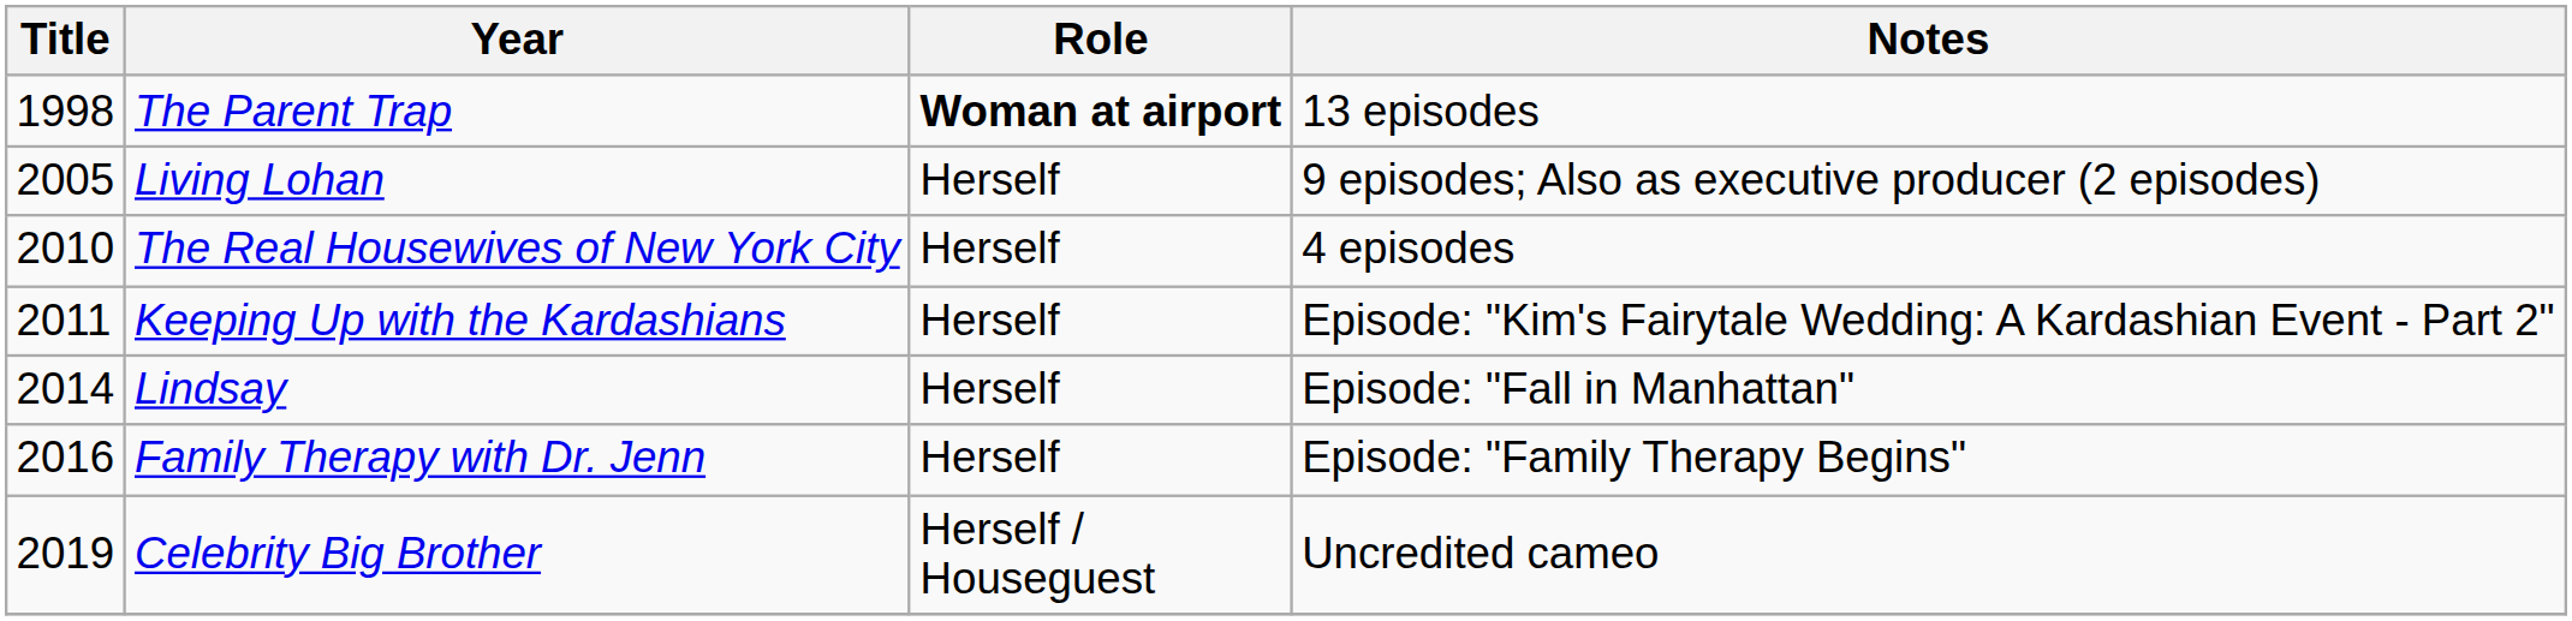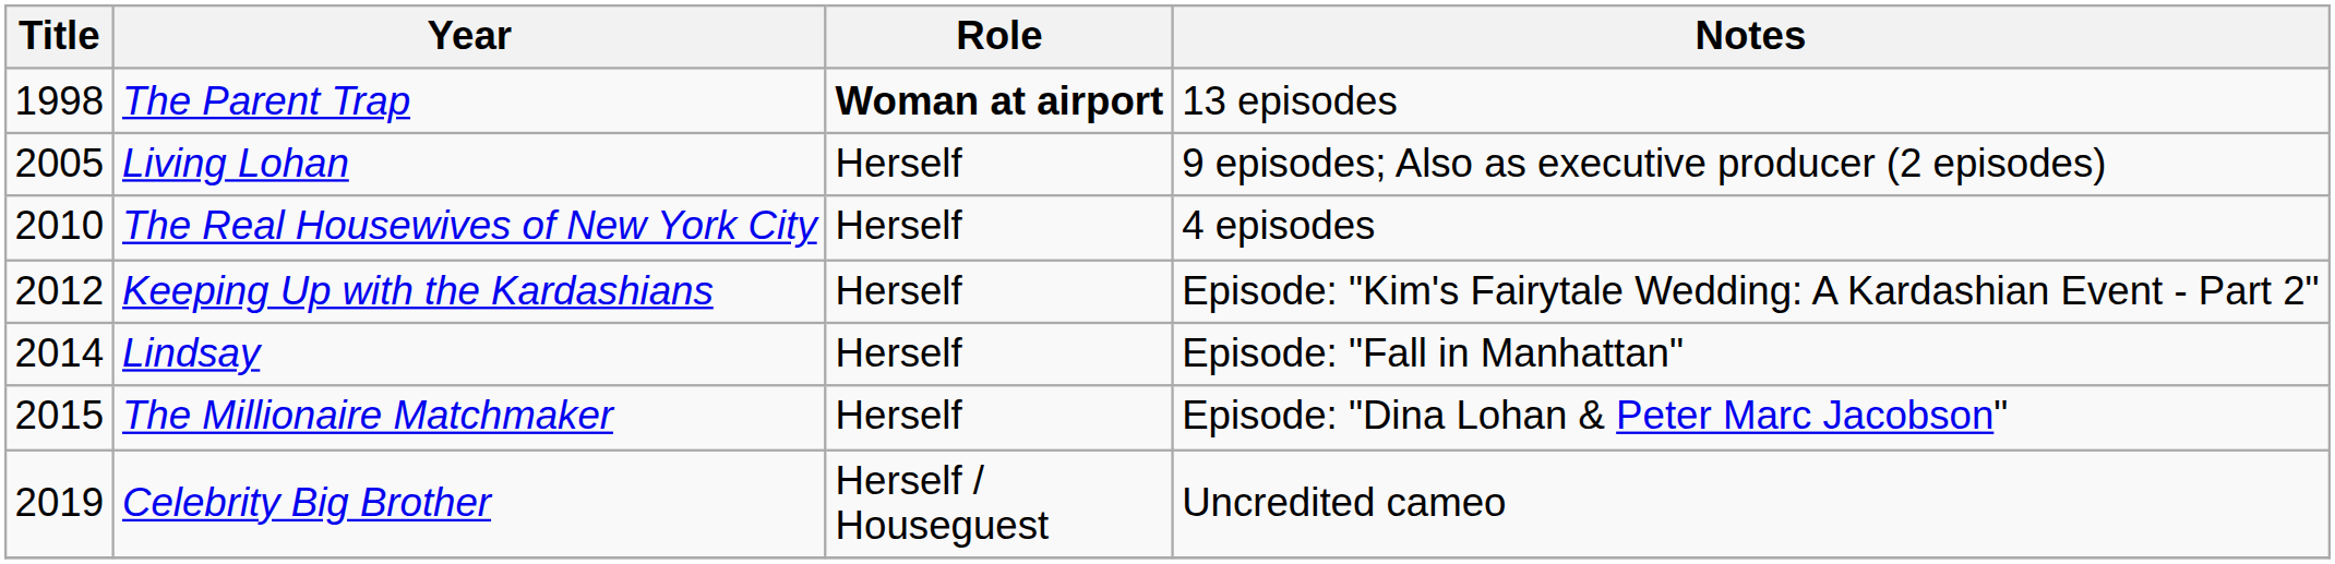 <table class="wikitable">
 <tr>
 <th>Title</th>
 <th>Year</th>
 <th>Role</th>
 <th>Notes</th>
 </tr>
 <tr>
 <td>1998</td>
 <td><em><a href='#'>The Parent Trap</a></em></td>
 <td><strong>Woman at airport</strong></td>
 <td>13 episodes</td>
 </tr>
 <tr>
 <td>2005</td>
 <td><em><a href='#'>Living Lohan</a></em></td>
 <td>Herself</td>
 <td>9 episodes; Also as executive producer (2 episodes)</td>
 </tr>
 <tr>
 <td>2010</td>
 <td><em><a href='#'>The Real Housewives of New York City</a></em></td>
 <td>Herself</td>
 <td>4 episodes</td>
 </tr>
 <tr>
-<td>2011</td>
+<td>2012</td>
 <td><em><a href='#'>Keeping Up with the Kardashians</a></em></td>
 <td>Herself</td>
 <td>Episode: "Kim's Fairytale Wedding: A Kardashian Event - Part 2"</td>
 </tr>
 <tr>
 <td>2014</td>
 <td><em><a href='#'>Lindsay</a></em></td>
 <td>Herself</td>
 <td>Episode: "Fall in Manhattan"</td>
 </tr>
 <tr>
-<td>2016</td>
-<td><em><a href='#'>Family Therapy with Dr. Jenn</a></em></td>
+<td>2015</td>
+<td><em><a href='#'>The Millionaire Matchmaker</a></em></td>
 <td>Herself</td>
-<td>Episode: "Family Therapy Begins"</td>
+<td>Episode: "Dina Lohan & <a href='#'>Peter Marc Jacobson</a>"</td>
 </tr>
 <tr>
 <td>2019</td>
 <td><em><a href='#'>Celebrity Big Brother</a></em></td>
 <td>Herself /<br>Houseguest</td>
 <td>Uncredited cameo</td>
 </tr>
 <tr>
 </tr>
 </table>
